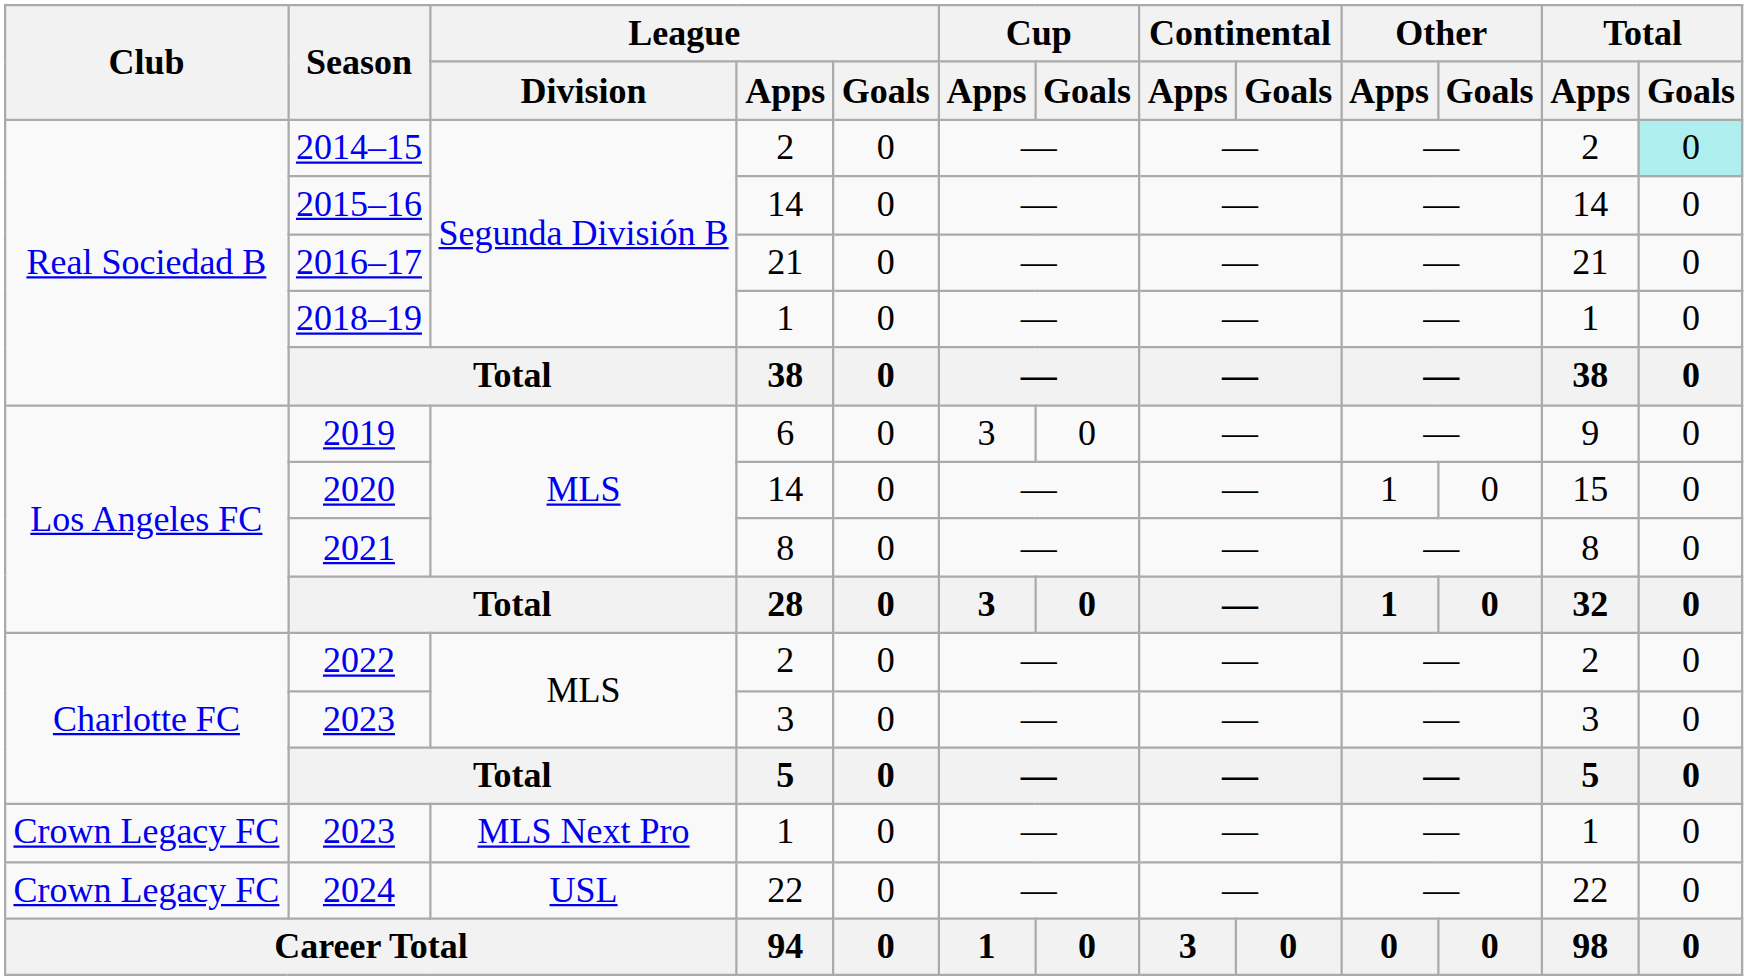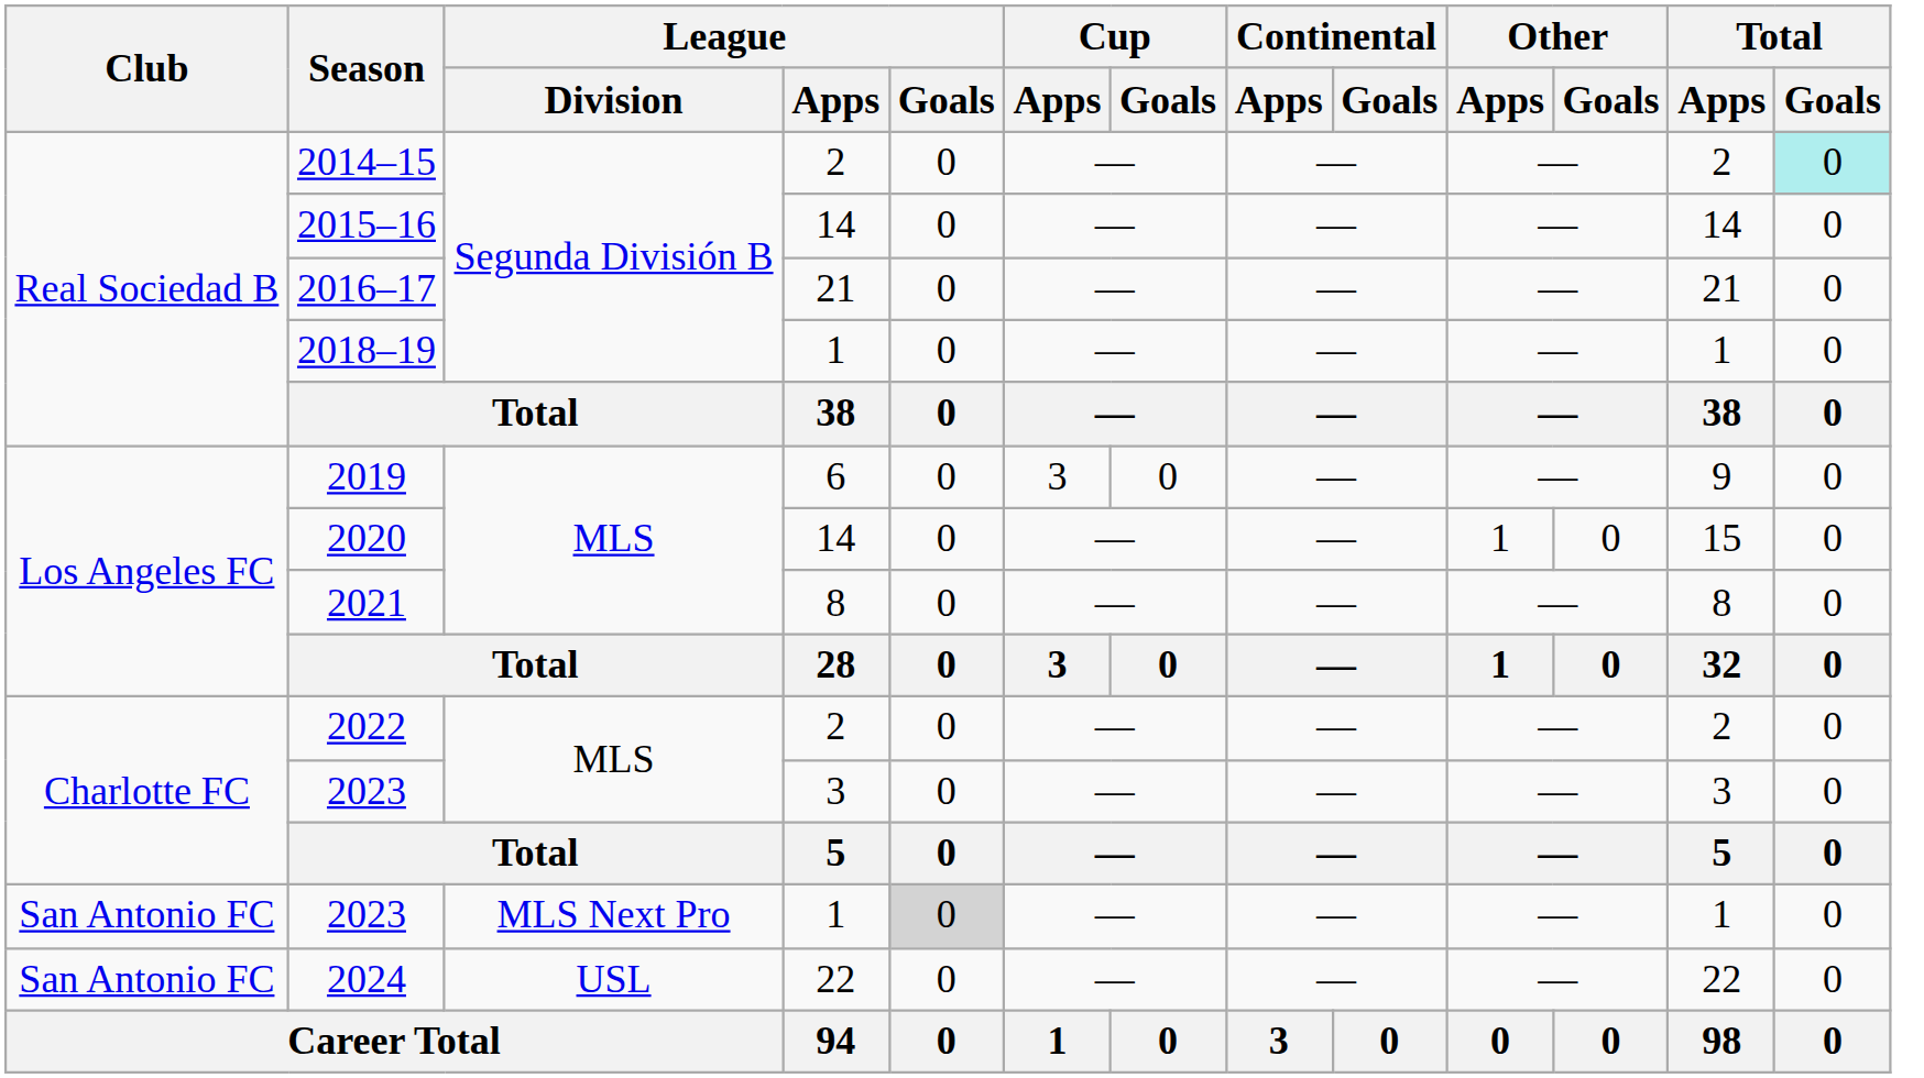 <table class="wikitable" style="text-align:center">
 <tr>
 <th rowspan="2">Club</th>
 <th rowspan="2">Season</th>
 <th colspan="3">League</th>
 <th colspan="2">Cup</th>
 <th colspan="2">Continental</th>
 <th colspan="2">Other</th>
 <th colspan="2">Total</th>
 </tr>
 <tr>
 <th>Division</th>
 <th>Apps</th>
 <th>Goals</th>
 <th>Apps</th>
 <th>Goals</th>
 <th>Apps</th>
 <th>Goals</th>
 <th>Apps</th>
 <th>Goals</th>
 <th>Apps</th>
 <th>Goals</th>
 </tr>
 <tr>
 <td rowspan="5"><a href='#'>Real Sociedad B</a></td>
 <td><a href='#'>2014–15</a></td>
 <td rowspan="4"><a href='#'>Segunda División B</a></td>
 <td>2</td>
 <td>0</td>
 <td colspan="2">—</td>
 <td colspan="2">—</td>
 <td colspan="2">—</td>
 <td>2</td>
 <td style="background: paleturquoise;">0</td>
 </tr>
 <tr>
 <td><a href='#'>2015–16</a></td>
 <td>14</td>
 <td>0</td>
 <td colspan="2">—</td>
 <td colspan="2">—</td>
 <td colspan="2">—</td>
 <td>14</td>
 <td>0</td>
 </tr>
 <tr>
 <td><a href='#'>2016–17</a></td>
 <td>21</td>
 <td>0</td>
 <td colspan="2">—</td>
 <td colspan="2">—</td>
 <td colspan="2">—</td>
 <td>21</td>
 <td>0</td>
 </tr>
 <tr>
 <td><a href='#'>2018–19</a></td>
 <td>1</td>
 <td>0</td>
 <td colspan="2">—</td>
 <td colspan="2">—</td>
 <td colspan="2">—</td>
 <td>1</td>
 <td>0</td>
 </tr>
 <tr>
 <th colspan="2">Total</th>
 <th>38</th>
 <th>0</th>
 <th colspan="2">—</th>
 <th colspan="2">—</th>
 <th colspan="2">—</th>
 <th>38</th>
 <th>0</th>
 </tr>
 <tr>
 <td rowspan="4"><a href='#'>Los Angeles FC</a></td>
 <td><a href='#'>2019</a></td>
 <td rowspan="3"><a href='#'>MLS</a></td>
 <td>6</td>
 <td>0</td>
 <td>3</td>
 <td>0</td>
 <td colspan="2">—</td>
 <td colspan="2">—</td>
 <td>9</td>
 <td>0</td>
 </tr>
 <tr>
 <td><a href='#'>2020</a></td>
 <td>14</td>
 <td>0</td>
 <td colspan="2">—</td>
 <td colspan="2">—</td>
 <td>1</td>
 <td>0</td>
 <td>15</td>
 <td>0</td>
 </tr>
 <tr>
 <td><a href='#'>2021</a></td>
 <td>8</td>
 <td>0</td>
 <td colspan="2">—</td>
 <td colspan="2">—</td>
 <td colspan="2">—</td>
 <td>8</td>
 <td>0</td>
 </tr>
 <tr>
 <th colspan="2">Total</th>
 <th>28</th>
 <th>0</th>
 <th>3</th>
 <th>0</th>
 <th colspan="2">—</th>
 <th>1</th>
 <th>0</th>
 <th>32</th>
 <th>0</th>
 </tr>
 <tr>
 <td rowspan="3"><a href='#'>Charlotte FC</a></td>
 <td><a href='#'>2022</a></td>
 <td rowspan="2">MLS</td>
 <td>2</td>
 <td>0</td>
 <td colspan="2">—</td>
 <td colspan="2">—</td>
 <td colspan="2">—</td>
 <td>2</td>
 <td>0</td>
 </tr>
 <tr>
 <td><a href='#'>2023</a></td>
 <td>3</td>
 <td>0</td>
 <td colspan="2">—</td>
 <td colspan="2">—</td>
 <td colspan="2">—</td>
 <td>3</td>
 <td>0</td>
 </tr>
 <tr>
 <th colspan="2">Total</th>
 <th>5</th>
 <th>0</th>
 <th colspan="2">—</th>
 <th colspan="2">—</th>
 <th colspan="2">—</th>
 <th>5</th>
 <th>0</th>
 </tr>
 <tr>
-<td><a href='#'>Crown Legacy FC</a></td>
+<td><a href='#'>San Antonio FC</a></td>
 <td><a href='#'>2023</a></td>
 <td><a href='#'>MLS Next Pro</a></td>
 <td>1</td>
-<td>0</td>
+<td style="background: lightgrey;">0</td>
 <td colspan="2">—</td>
 <td colspan="2">—</td>
 <td colspan="2">—</td>
 <td>1</td>
 <td>0</td>
 </tr>
 <tr>
-<td><a href='#'>Crown Legacy FC</a></td>
+<td><a href='#'>San Antonio FC</a></td>
 <td><a href='#'>2024</a></td>
 <td><a href='#'>USL</a></td>
 <td>22</td>
 <td>0</td>
 <td colspan="2">—</td>
 <td colspan="2">—</td>
 <td colspan="2">—</td>
 <td>22</td>
 <td>0</td>
 </tr>
 <tr>
 <th colspan="3">Career Total</th>
 <th>94</th>
 <th>0</th>
 <th>1</th>
 <th>0</th>
 <th>3</th>
 <th>0</th>
 <th>0</th>
 <th>0</th>
 <th>98</th>
 <th>0</th>
 </tr>
 </table>
